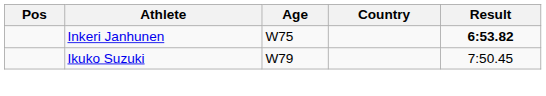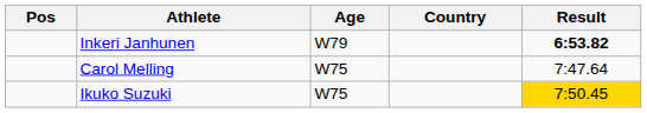 <table class="wikitable"  style="text-align:center; width:50%;">
 <tr>
 <th>Pos</th>
 <th>Athlete</th>
 <th>Age</th>
 <th>Country</th>
 <th>Result</th>
 </tr>
 <tr>
 <td align=center></td>
 <td align=left><a href='#'>Inkeri Janhunen</a></td>
-<td align=left>W75</td>
+<td align=left>W79</td>
 <td align=left></td>
 <td><strong>6:53.82</strong></td>
 </tr>
 <tr>
 <td align=center></td>
+<td align=left><a href='#'>Carol Melling</a></td>
+<td align=left>W75</td>
+<td align=left></td>
+<td>7:47.64</td>
+</tr>
+<tr>
+<td align=center></td>
 <td align=left><a href='#'>Ikuko Suzuki</a></td>
-<td align=left>W79</td>
+<td align=left>W75</td>
 <td align=left></td>
-<td>7:50.45</td>
+<td style="background: gold;">7:50.45</td>
 </tr>
 </table>
